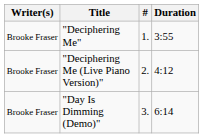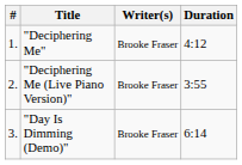 <table class="wikitable">
 <tr>
+<th>#</th>
+<th width="110">Title</th>
 <th>Writer(s)</th>
-<th width="110">Title</th>
-<th>#</th>
 <th>Duration</th>
 </tr>
 <tr>
+<td>1.</td>
+<td>"Deciphering Me"</td>
 <td><small>Brooke Fraser</small></td>
-<td>"Deciphering Me"</td>
-<td>1.</td>
+<td>4:12</td>
+</tr>
+<tr>
+<td>2.</td>
+<td>"Deciphering Me (Live Piano Version)"</td>
+<td><small>Brooke Fraser</small></td>
 <td>3:55</td>
 </tr>
 <tr>
+<td>3.</td>
+<td>"Day Is Dimming (Demo)"</td>
 <td><small>Brooke Fraser</small></td>
-<td>"Deciphering Me (Live Piano Version)"</td>
-<td>2.</td>
-<td>4:12</td>
-</tr>
-<tr>
-<td><small>Brooke Fraser</small></td>
-<td>"Day Is Dimming (Demo)"</td>
-<td>3.</td>
 <td>6:14</td>
 </tr>
 </table>
